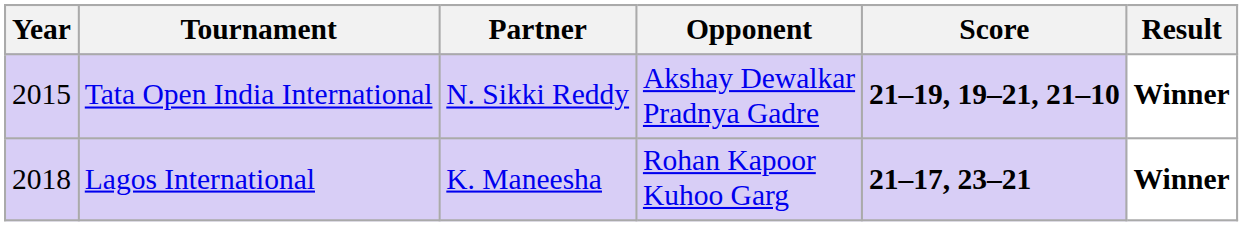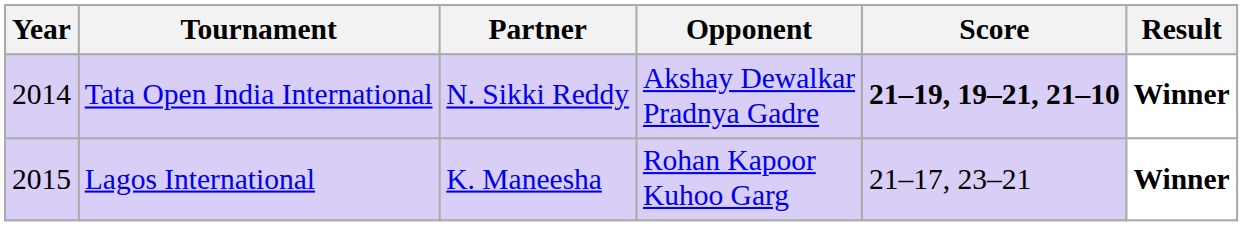 <table class="sortable wikitable" style="font-size: 90%;">
 <tr>
 <th>Year</th>
 <th>Tournament</th>
 <th>Partner</th>
 <th>Opponent</th>
 <th>Score</th>
 <th>Result</th>
 </tr>
 <tr style="background:#D8CEF6">
-<td align="center">2015</td>
+<td align="center">2014</td>
 <td align="left"><a href='#'>Tata Open India International</a></td>
 <td align="left"> <a href='#'>N. Sikki Reddy</a></td>
 <td align="left"> <a href='#'>Akshay Dewalkar</a><br> <a href='#'>Pradnya Gadre</a></td>
 <td align="left"><strong>21–19, 19–21, 21–10</strong></td>
 <td style="text-align:left; background:white"> <strong>Winner</strong></td>
 </tr>
 <tr style="background:#D8CEF6">
-<td align="center">2018</td>
+<td align="center">2015</td>
 <td align="left"><a href='#'>Lagos International</a></td>
 <td align="left"> <a href='#'>K. Maneesha</a></td>
 <td align="left"> <a href='#'>Rohan Kapoor</a><br> <a href='#'>Kuhoo Garg</a></td>
-<td align="left"><strong>21–17, 23–21</strong></td>
+<td align="left">21–17, 23–21</td>
 <td style="text-align:left; background:white"> <strong>Winner</strong></td>
 </tr>
 </table>
